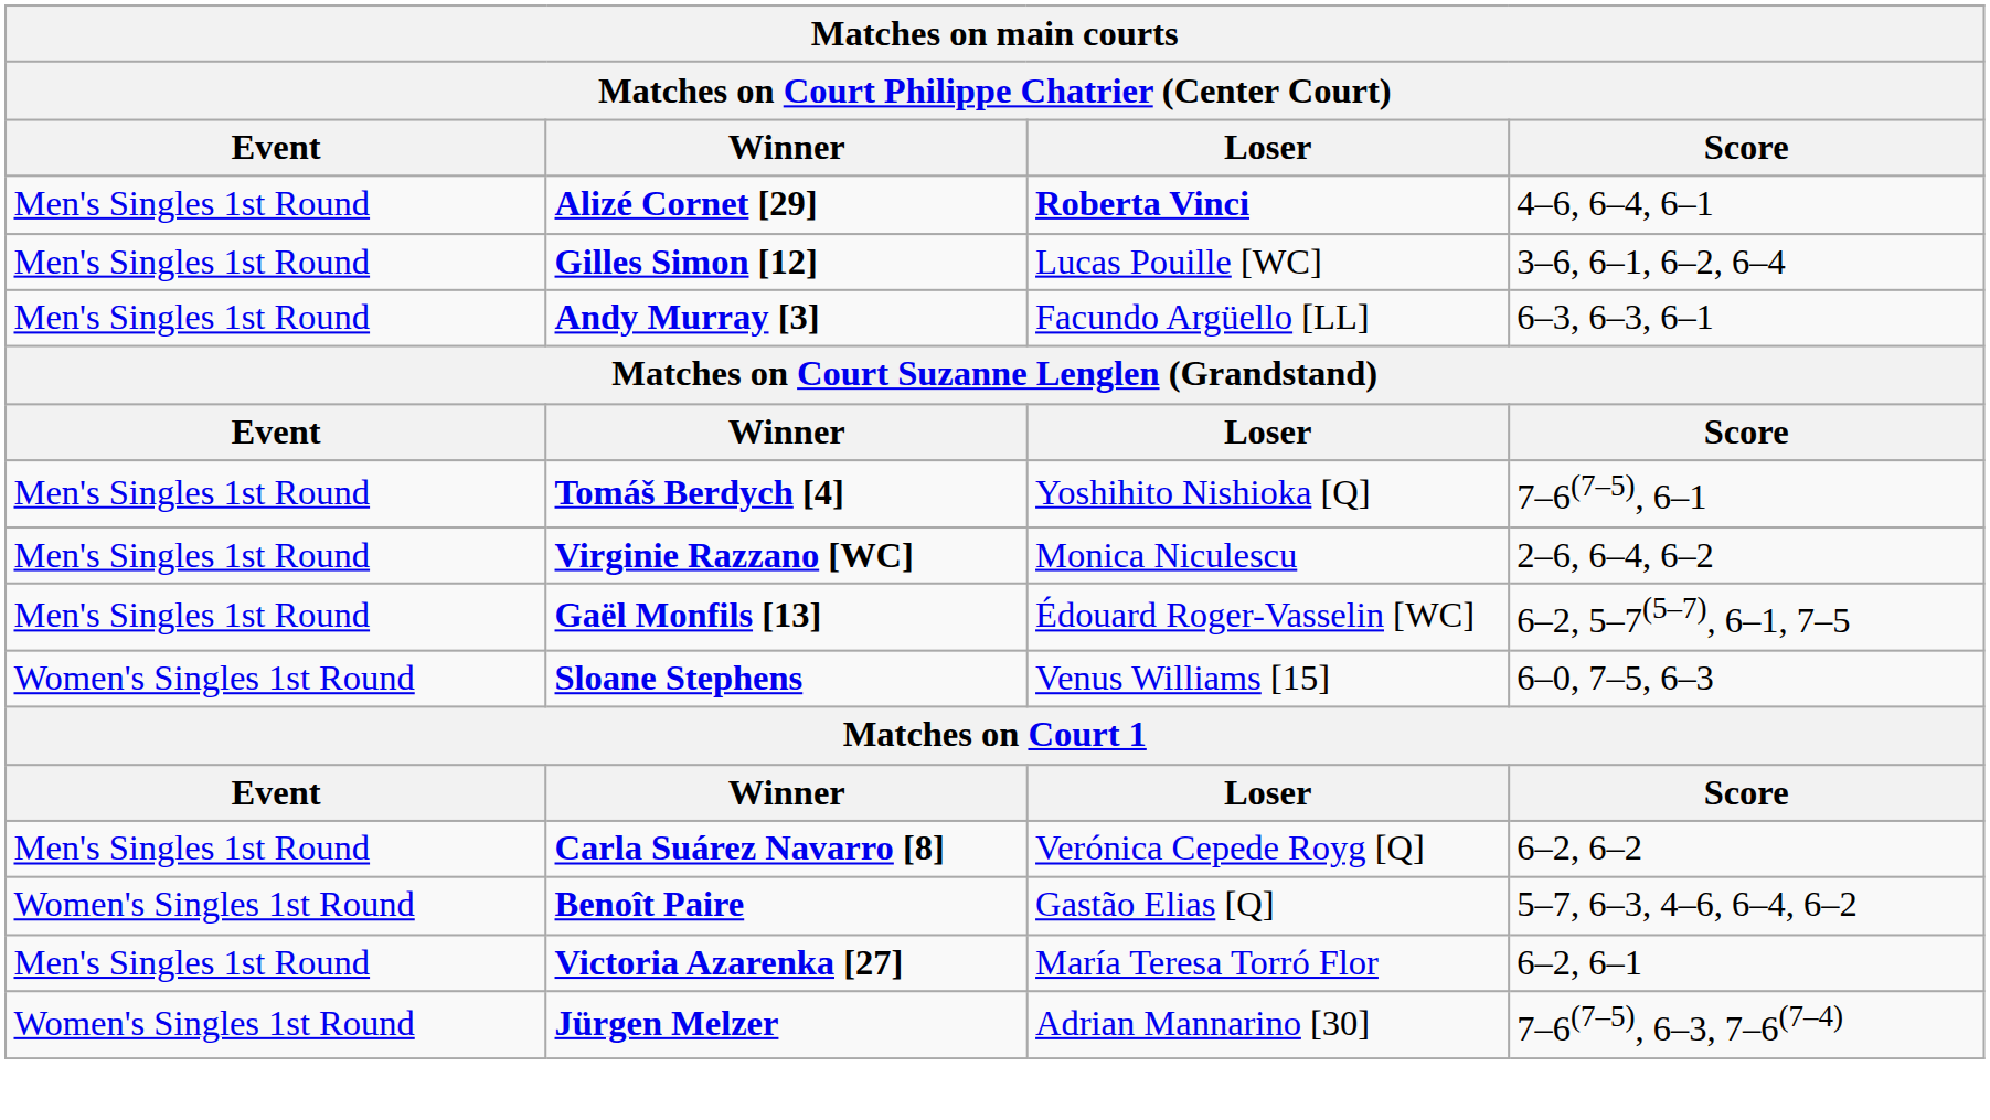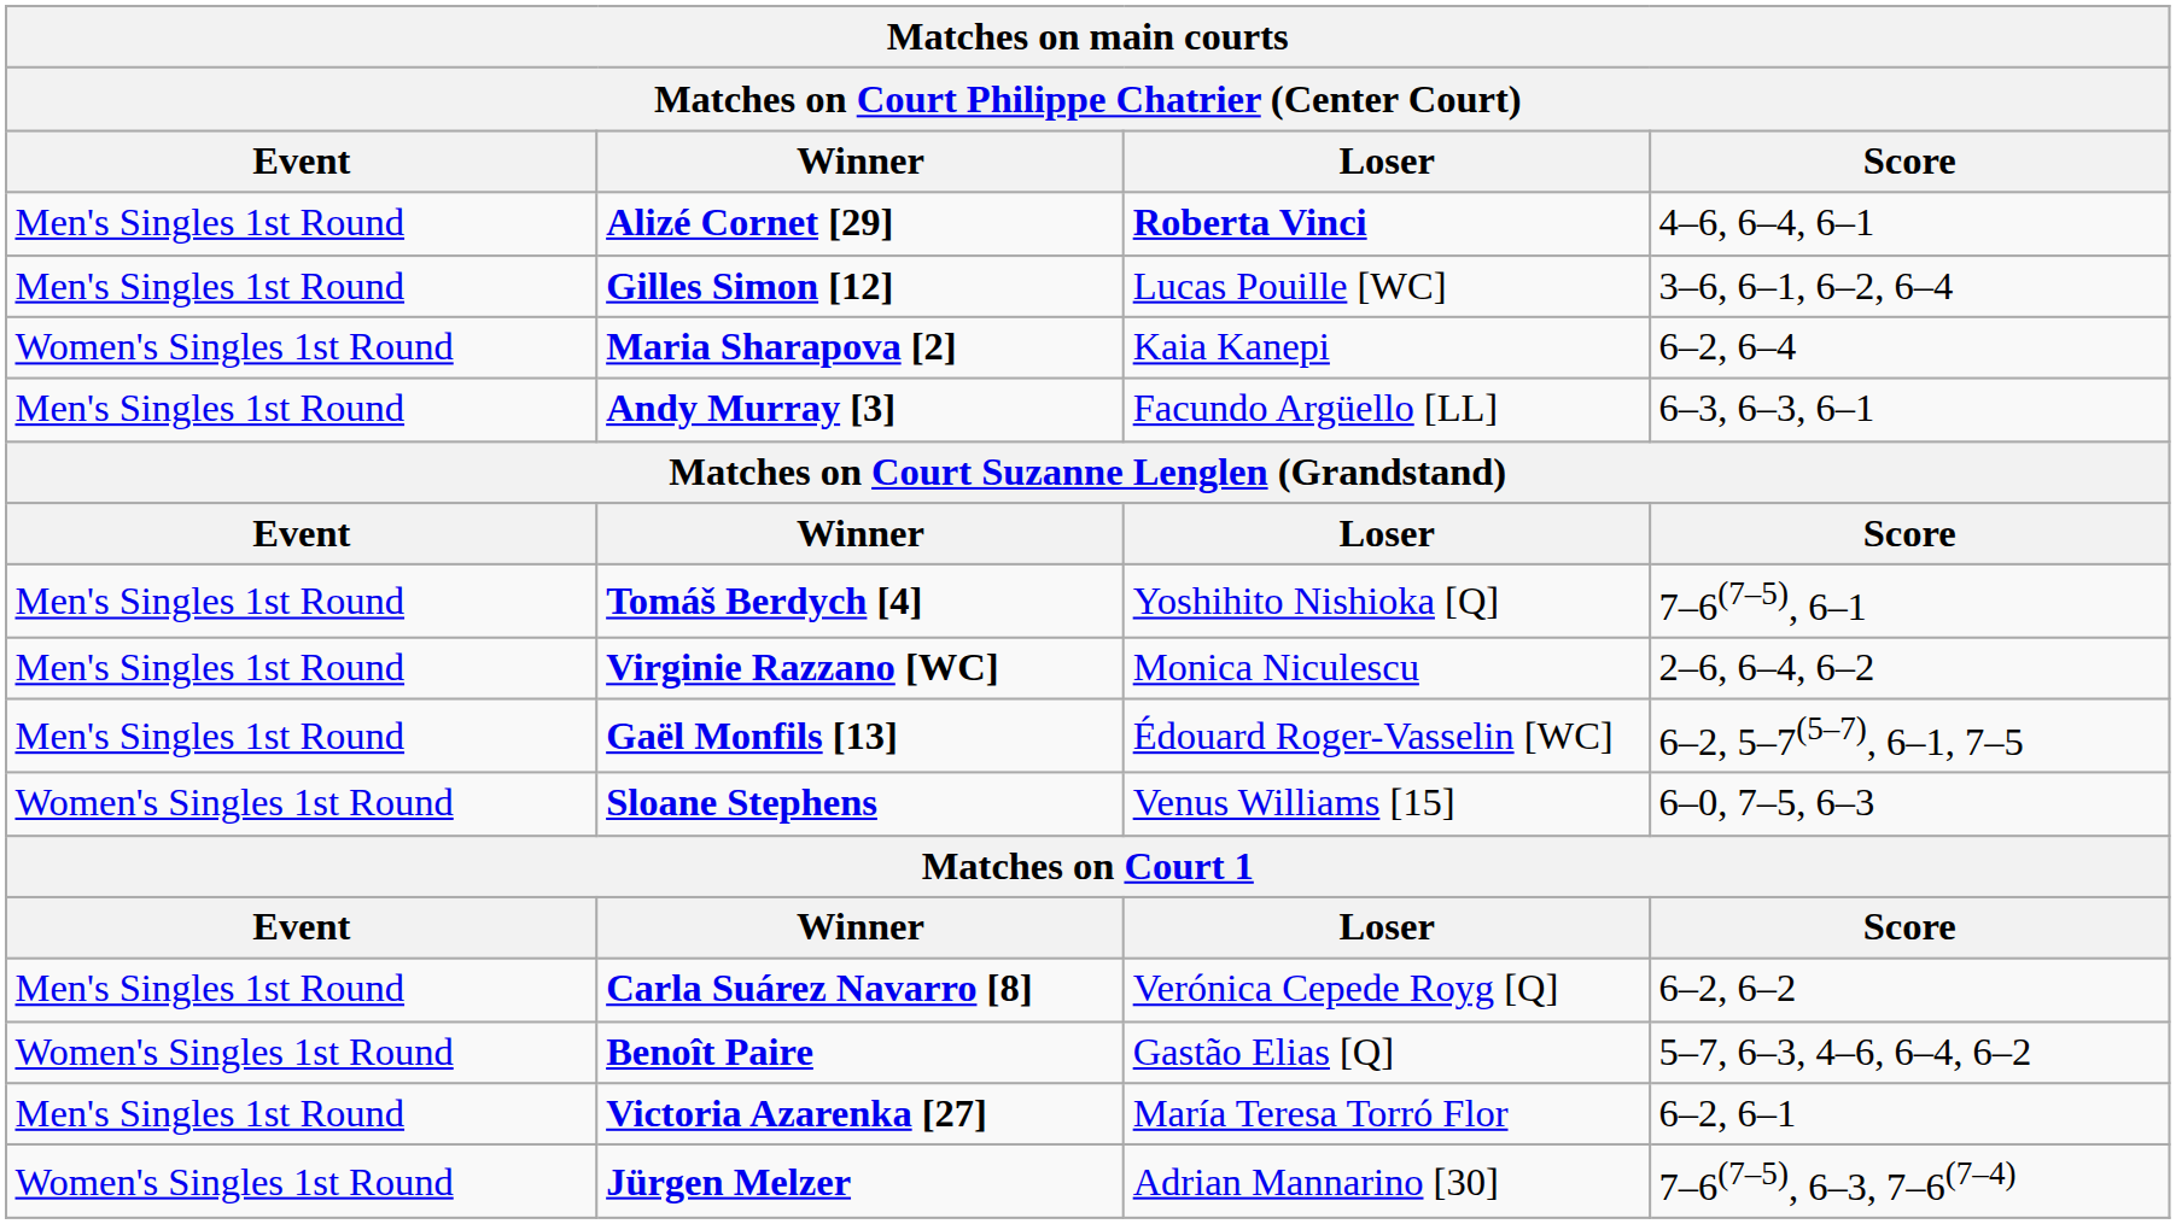 <table class="wikitable collapsible uncollapsed" style=margin:auto>
 <tr>
 <th colspan=4 style=white-space:nowrap>Matches on main courts</th>
 </tr>
 <tr>
 <th colspan=4><strong>Matches on <a href='#'>Court Philippe Chatrier</a> (Center Court)</strong></th>
 </tr>
 <tr>
 <th width=250>Event</th>
 <th width=220>Winner</th>
 <th width=220>Loser</th>
 <th width=220>Score</th>
 </tr>
 <tr>
 <td><a href='#'>Men's Singles 1st Round</a></td>
 <td> <strong><a href='#'>Alizé Cornet</a> [29]</strong></td>
 <td><strong> <a href='#'>Roberta Vinci</a></strong></td>
 <td>4–6, 6–4, 6–1</td>
 </tr>
 <tr>
 <td><a href='#'>Men's Singles 1st Round</a></td>
 <td> <strong><a href='#'>Gilles Simon</a> [12]</strong></td>
 <td> <a href='#'>Lucas Pouille</a> [WC]</td>
 <td>3–6, 6–1, 6–2, 6–4</td>
+</tr>
+<tr>
+<td><a href='#'>Women's Singles 1st Round</a></td>
+<td> <strong><a href='#'>Maria Sharapova</a> [2]</strong></td>
+<td> <a href='#'>Kaia Kanepi</a></td>
+<td>6–2, 6–4</td>
 </tr>
 <tr>
 <td><a href='#'>Men's Singles 1st Round</a></td>
 <td> <strong><a href='#'>Andy Murray</a> [3]</strong></td>
 <td> <a href='#'>Facundo Argüello</a> [LL]</td>
 <td>6–3, 6–3, 6–1</td>
 </tr>
 <tr>
 <th colspan=4><strong>Matches on <a href='#'>Court Suzanne Lenglen</a> (Grandstand)</strong></th>
 </tr>
 <tr>
 <th width=250>Event</th>
 <th width=220>Winner</th>
 <th width=220>Loser</th>
 <th width=220>Score</th>
 </tr>
 <tr>
 <td><a href='#'>Men's Singles 1st Round</a></td>
 <td> <strong><a href='#'>Tomáš Berdych</a> [4]</strong></td>
 <td> <a href='#'>Yoshihito Nishioka</a> [Q]</td>
 <td>7–6<sup>(7–5)</sup>, 6–1</td>
 </tr>
 <tr>
 <td><a href='#'>Men's Singles 1st Round</a></td>
 <td> <strong><a href='#'>Virginie Razzano</a> [WC]</strong></td>
 <td> <a href='#'>Monica Niculescu</a></td>
 <td>2–6, 6–4, 6–2</td>
 </tr>
 <tr>
 <td><a href='#'>Men's Singles 1st Round</a></td>
 <td> <strong><a href='#'>Gaël Monfils</a> [13]</strong></td>
 <td> <a href='#'>Édouard Roger-Vasselin</a> [WC]</td>
 <td>6–2, 5–7<sup>(5–7)</sup>, 6–1, 7–5</td>
 </tr>
 <tr>
 <td><a href='#'>Women's Singles 1st Round</a></td>
 <td> <strong><a href='#'>Sloane Stephens</a></strong></td>
 <td> <a href='#'>Venus Williams</a> [15]</td>
 <td>6–0, 7–5, 6–3</td>
 </tr>
 <tr>
 <th colspan=4><strong>Matches on <a href='#'>Court 1</a></strong></th>
 </tr>
 <tr>
 <th width=250>Event</th>
 <th width=220>Winner</th>
 <th width=220>Loser</th>
 <th width=220>Score</th>
 </tr>
 <tr>
 <td><a href='#'>Men's Singles 1st Round</a></td>
 <td> <strong><a href='#'>Carla Suárez Navarro</a> [8]</strong></td>
 <td> <a href='#'>Verónica Cepede Royg</a> [Q]</td>
 <td>6–2, 6–2</td>
 </tr>
 <tr>
 <td><a href='#'>Women's Singles 1st Round</a></td>
 <td> <strong><a href='#'>Benoît Paire</a></strong></td>
 <td> <a href='#'>Gastão Elias</a> [Q]</td>
 <td>5–7, 6–3, 4–6, 6–4, 6–2</td>
 </tr>
 <tr>
 <td><a href='#'>Men's Singles 1st Round</a></td>
 <td> <strong><a href='#'>Victoria Azarenka</a> [27]</strong></td>
 <td> <a href='#'>María Teresa Torró Flor</a></td>
 <td>6–2, 6–1</td>
 </tr>
 <tr>
 <td><a href='#'>Women's Singles 1st Round</a></td>
 <td> <strong><a href='#'>Jürgen Melzer</a></strong></td>
 <td> <a href='#'>Adrian Mannarino</a> [30]</td>
 <td>7–6<sup>(7–5)</sup>, 6–3, 7–6<sup>(7–4)</sup></td>
 </tr>
 </table>
